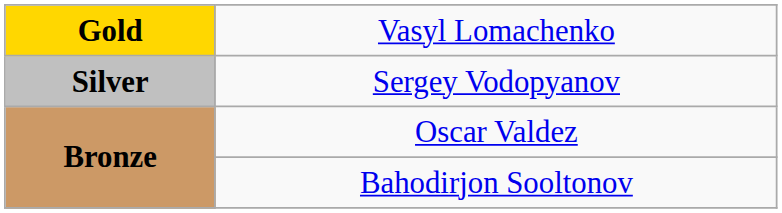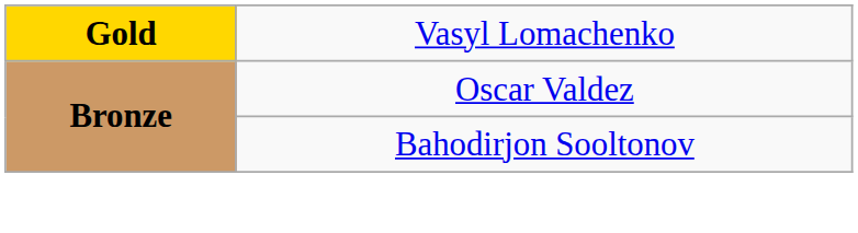 <table class="wikitable" style=" text-align:center; font-size:110%;" width="35%">
 <tr>
 <td bgcolor="gold"><strong>Gold</strong></td>
 <td><a href='#'>Vasyl Lomachenko</a> <br><em></em></td>
-</tr>
-<tr>
-<td bgcolor="silver"><strong>Silver</strong></td>
-<td><a href='#'>Sergey Vodopyanov</a><br><em></em></td>
 </tr>
 <tr>
 <td rowspan="2" bgcolor="#cc9966"><strong>Bronze</strong></td>
 <td><a href='#'>Oscar Valdez</a><br><em></em></td>
 </tr>
 <tr>
 <td><a href='#'>Bahodirjon Sooltonov</a><br><em></em></td>
 </tr>
 </table>
